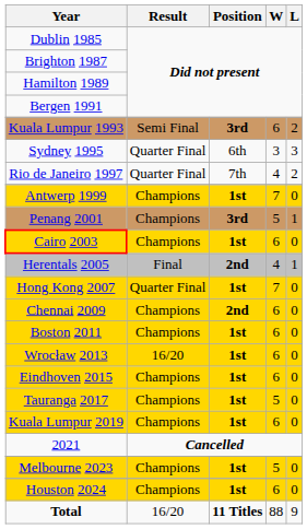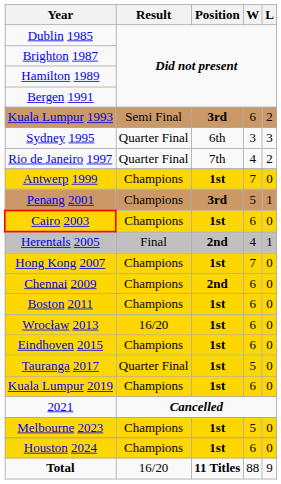 <table class="wikitable" style="text-align: center;">
 <tr>
 <th>Year</th>
 <th>Result</th>
 <th>Position</th>
 <th>W</th>
 <th>L</th>
 </tr>
 <tr>
 <td> <a href='#'>Dublin</a> <a href='#'>1985</a></td>
 <td rowspan="4" colspan="4" style="text-align:center;"><strong><em>Did not present</em></strong></td>
 </tr>
 <tr>
 <td> <a href='#'>Brighton</a> <a href='#'>1987</a></td>
 </tr>
 <tr>
 <td> <a href='#'>Hamilton</a> <a href='#'>1989</a></td>
 </tr>
 <tr>
 <td> <a href='#'>Bergen</a> <a href='#'>1991</a></td>
 </tr>
 <tr>
 </tr>
 <tr style="background:#c96;">
 <td> <a href='#'>Kuala Lumpur</a> <a href='#'>1993</a></td>
 <td>Semi Final</td>
 <td><strong>3rd</strong></td>
 <td>6</td>
 <td>2</td>
 </tr>
 <tr>
 <td> <a href='#'>Sydney</a> <a href='#'>1995</a></td>
 <td>Quarter Final</td>
 <td>6th</td>
 <td>3</td>
 <td>3</td>
 </tr>
 <tr>
 <td> <a href='#'>Rio de Janeiro</a> <a href='#'>1997</a></td>
 <td>Quarter Final</td>
 <td>7th</td>
 <td>4</td>
 <td>2</td>
 </tr>
 <tr>
 </tr>
 <tr style="background:gold;">
 <td> <a href='#'>Antwerp</a> <a href='#'>1999</a></td>
 <td>Champions</td>
 <td><strong>1st</strong></td>
 <td>7</td>
 <td>0</td>
 </tr>
 <tr style="background:#c96;">
 <td> <a href='#'>Penang</a> <a href='#'>2001</a></td>
 <td>Champions</td>
 <td><strong>3rd</strong></td>
 <td>5</td>
 <td>1</td>
 </tr>
 <tr style="background:gold;">
 <td style="border: 2px solid red"> <a href='#'>Cairo</a> <a href='#'>2003</a></td>
 <td>Champions</td>
 <td><strong>1st</strong></td>
 <td>6</td>
 <td>0</td>
 </tr>
 <tr style="background:silver;">
 <td> <a href='#'>Herentals</a> <a href='#'>2005</a></td>
 <td>Final</td>
 <td><strong>2nd</strong></td>
 <td>4</td>
 <td>1</td>
 </tr>
 <tr style="background:gold;">
 <td> <a href='#'>Hong Kong</a> <a href='#'>2007</a></td>
-<td>Quarter Final</td>
+<td>Champions</td>
 <td><strong>1st</strong></td>
 <td>7</td>
 <td>0</td>
 </tr>
 <tr style="background:gold;">
 <td> <a href='#'>Chennai</a> <a href='#'>2009</a></td>
 <td>Champions</td>
 <td><strong>2nd</strong></td>
 <td>6</td>
 <td>0</td>
 </tr>
 <tr style="background:gold;">
 <td> <a href='#'>Boston</a> <a href='#'>2011</a></td>
 <td>Champions</td>
 <td><strong>1st</strong></td>
 <td>6</td>
 <td>0</td>
 </tr>
 <tr style="background:gold;">
 <td> <a href='#'>Wrocław</a> <a href='#'>2013</a></td>
 <td>16/20</td>
 <td><strong>1st</strong></td>
 <td>6</td>
 <td>0</td>
 </tr>
 <tr style="background:gold;">
 <td> <a href='#'>Eindhoven</a> <a href='#'>2015</a></td>
 <td>Champions</td>
 <td><strong>1st</strong></td>
 <td>6</td>
 <td>0</td>
 </tr>
 <tr style="background:gold;">
 <td> <a href='#'>Tauranga</a> <a href='#'>2017</a></td>
-<td>Champions</td>
+<td>Quarter Final</td>
 <td><strong>1st</strong></td>
 <td>5</td>
 <td>0</td>
 </tr>
 <tr style="background:gold;">
 <td> <a href='#'>Kuala Lumpur</a> <a href='#'>2019</a></td>
 <td>Champions</td>
 <td><strong>1st</strong></td>
 <td>6</td>
 <td>0</td>
 </tr>
 <tr>
 <td><a href='#'>2021</a></td>
 <td rowspan="1" colspan="4" align="center"><strong><em>Cancelled</em></strong></td>
 </tr>
 <tr>
 </tr>
 <tr style="background:gold;">
 <td> <a href='#'>Melbourne</a> <a href='#'>2023</a></td>
 <td>Champions</td>
 <td><strong>1st</strong></td>
 <td>5</td>
 <td>0</td>
 </tr>
 <tr>
 </tr>
 <tr style="background:gold;">
 <td> <a href='#'>Houston</a> <a href='#'>2024</a></td>
 <td>Champions</td>
 <td><strong>1st</strong></td>
 <td>6</td>
 <td>0</td>
 </tr>
 <tr>
 <td><strong>Total</strong></td>
 <td>16/20</td>
 <td><strong>11 Titles</strong></td>
 <td>88</td>
 <td>9</td>
 </tr>
 </table>
